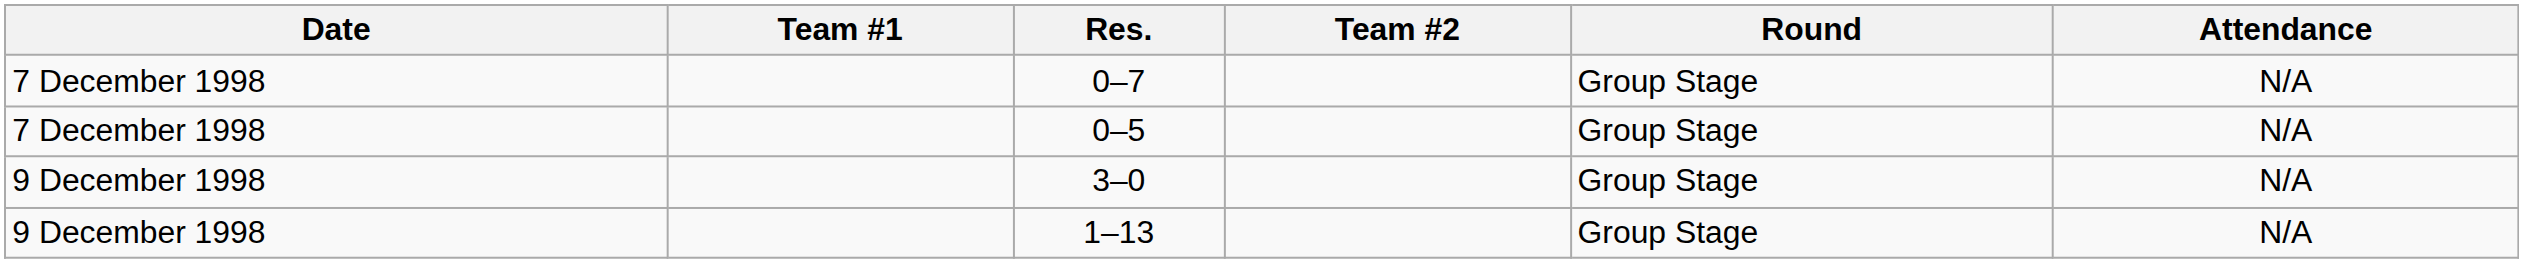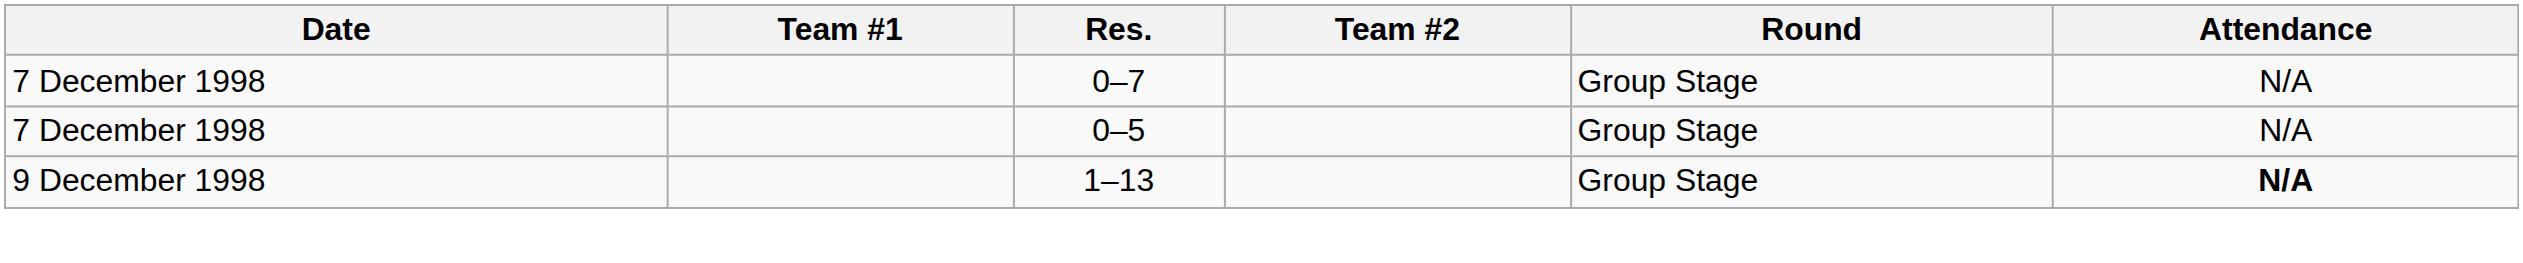 <table class="wikitable" style="text-align:left; width:100%;">
 <tr>
 <th>Date</th>
 <th>Team #1</th>
 <th>Res.</th>
 <th>Team #2</th>
 <th>Round</th>
 <th>Attendance</th>
 </tr>
 <tr>
 <td>7 December 1998</td>
 <td></td>
 <td style="text-align:center;">0–7</td>
 <td><strong></strong></td>
 <td>Group Stage</td>
 <td style="text-align:center;">N/A</td>
 </tr>
 <tr>
 <td>7 December 1998</td>
 <td></td>
 <td style="text-align:center;">0–5</td>
 <td><strong></strong></td>
 <td>Group Stage</td>
 <td style="text-align:center;">N/A</td>
 </tr>
 <tr>
 <td>9 December 1998</td>
-<td><strong></strong></td>
-<td style="text-align:center;">3–0</td>
-<td></td>
-<td>Group Stage</td>
-<td style="text-align:center;">N/A</td>
-</tr>
-<tr>
-<td>9 December 1998</td>
 <td></td>
 <td style="text-align:center;">1–13</td>
 <td><strong></strong></td>
 <td>Group Stage</td>
-<td style="text-align:center;">N/A</td>
+<td style="text-align:center;"><strong>N/A</strong></td>
 </tr>
 </table>
